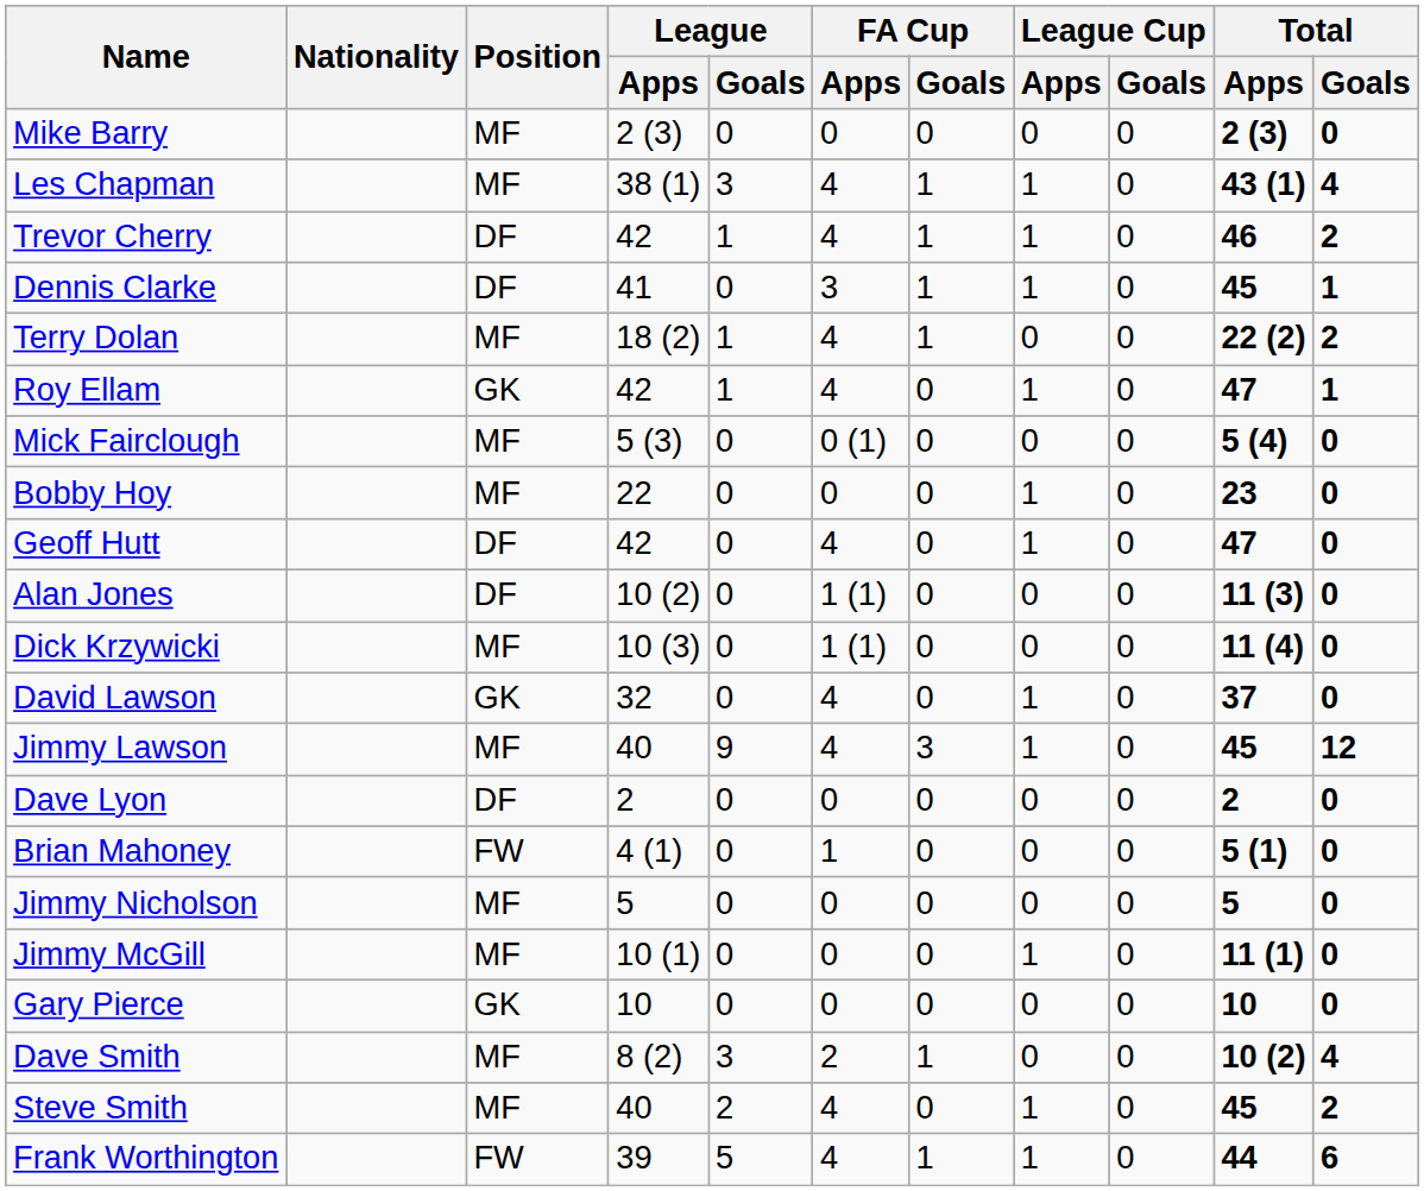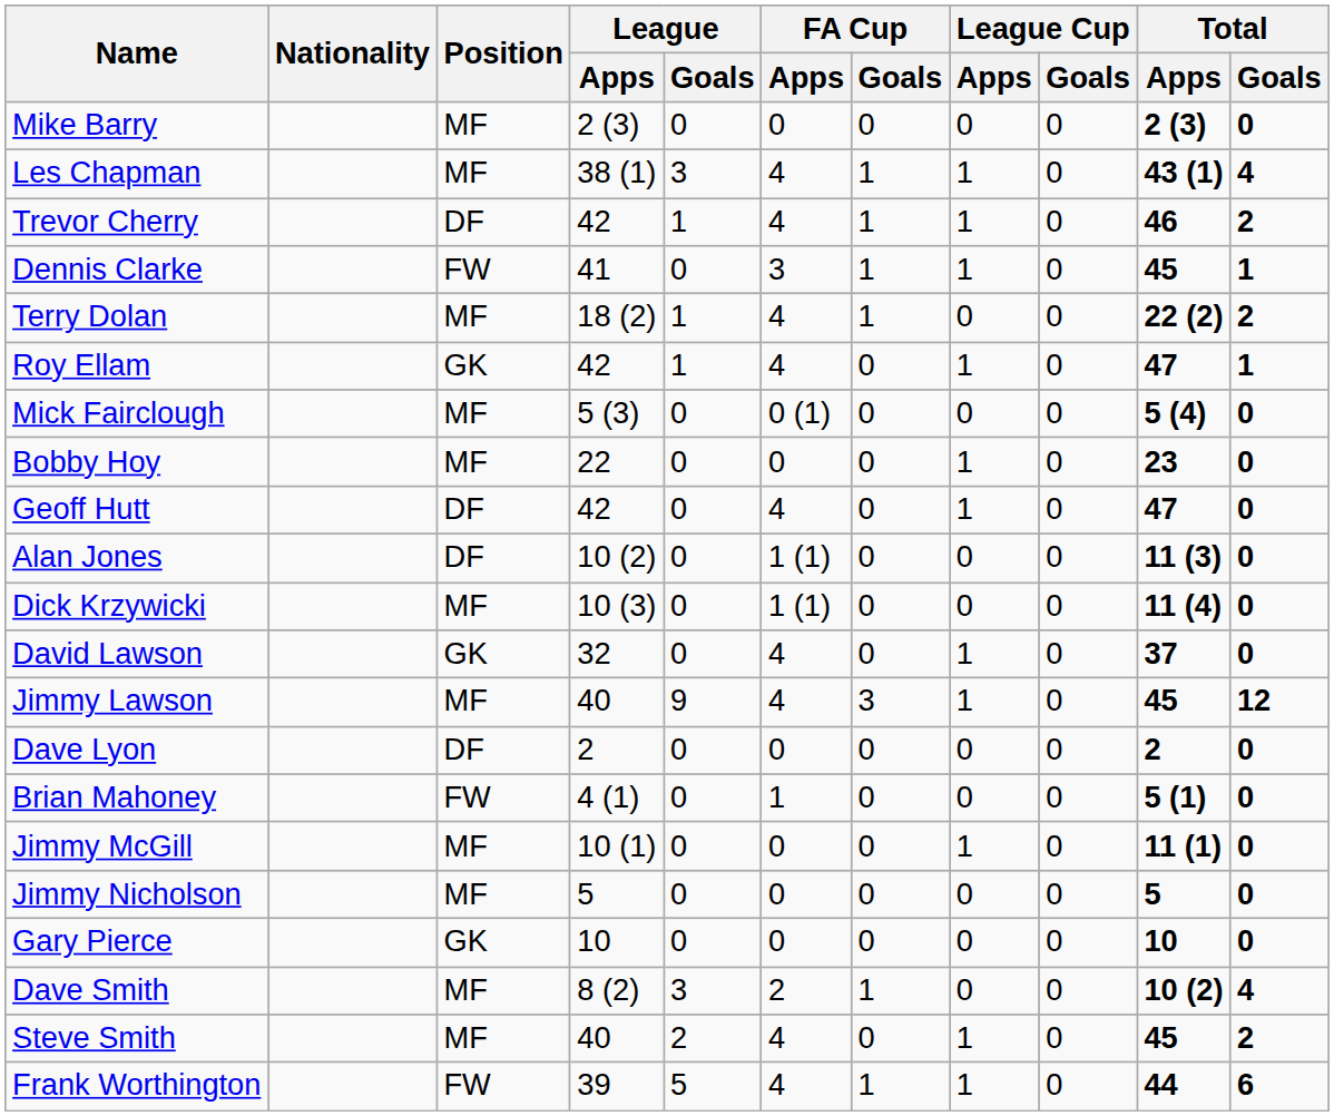 <table class="wikitable sortable">
 <tr>
 <th scope=col rowspan=2>Name</th>
 <th scope=col rowspan=2>Nationality</th>
 <th scope=col rowspan=2>Position</th>
 <th scope=col colspan=2>League</th>
 <th scope=col colspan=2>FA Cup</th>
 <th scope=col colspan=2>League Cup</th>
 <th scope=col colspan=2>Total</th>
 </tr>
 <tr>
 <th>Apps</th>
 <th>Goals</th>
 <th>Apps</th>
 <th>Goals</th>
 <th>Apps</th>
 <th>Goals</th>
 <th>Apps</th>
 <th>Goals</th>
 </tr>
 <tr>
 <td><a href='#'>Mike Barry</a></td>
 <td></td>
 <td>MF</td>
 <td>2 (3)</td>
 <td>0</td>
 <td>0</td>
 <td>0</td>
 <td>0</td>
 <td>0</td>
 <td><strong>2 (3)</strong></td>
 <td><strong>0</strong></td>
 </tr>
 <tr>
 <td><a href='#'>Les Chapman</a></td>
 <td></td>
 <td>MF</td>
 <td>38 (1)</td>
 <td>3</td>
 <td>4</td>
 <td>1</td>
 <td>1</td>
 <td>0</td>
 <td><strong>43 (1)</strong></td>
 <td><strong>4</strong></td>
 </tr>
 <tr>
 <td><a href='#'>Trevor Cherry</a></td>
 <td></td>
 <td>DF</td>
 <td>42</td>
 <td>1</td>
 <td>4</td>
 <td>1</td>
 <td>1</td>
 <td>0</td>
 <td><strong>46</strong></td>
 <td><strong>2</strong></td>
 </tr>
 <tr>
 <td><a href='#'>Dennis Clarke</a></td>
 <td></td>
-<td>DF</td>
+<td>FW</td>
 <td>41</td>
 <td>0</td>
 <td>3</td>
 <td>1</td>
 <td>1</td>
 <td>0</td>
 <td><strong>45</strong></td>
 <td><strong>1</strong></td>
 </tr>
 <tr>
 <td><a href='#'>Terry Dolan</a></td>
 <td></td>
 <td>MF</td>
 <td>18 (2)</td>
 <td>1</td>
 <td>4</td>
 <td>1</td>
 <td>0</td>
 <td>0</td>
 <td><strong>22 (2)</strong></td>
 <td><strong>2</strong></td>
 </tr>
 <tr>
 <td><a href='#'>Roy Ellam</a></td>
 <td></td>
 <td>GK</td>
 <td>42</td>
 <td>1</td>
 <td>4</td>
 <td>0</td>
 <td>1</td>
 <td>0</td>
 <td><strong>47</strong></td>
 <td><strong>1</strong></td>
 </tr>
 <tr>
 <td><a href='#'>Mick Fairclough</a></td>
 <td></td>
 <td>MF</td>
 <td>5 (3)</td>
 <td>0</td>
 <td>0 (1)</td>
 <td>0</td>
 <td>0</td>
 <td>0</td>
 <td><strong>5 (4)</strong></td>
 <td><strong>0</strong></td>
 </tr>
 <tr>
 <td><a href='#'>Bobby Hoy</a></td>
 <td></td>
 <td>MF</td>
 <td>22</td>
 <td>0</td>
 <td>0</td>
 <td>0</td>
 <td>1</td>
 <td>0</td>
 <td><strong>23</strong></td>
 <td><strong>0</strong></td>
 </tr>
 <tr>
 <td><a href='#'>Geoff Hutt</a></td>
 <td></td>
 <td>DF</td>
 <td>42</td>
 <td>0</td>
 <td>4</td>
 <td>0</td>
 <td>1</td>
 <td>0</td>
 <td><strong>47</strong></td>
 <td><strong>0</strong></td>
 </tr>
 <tr>
 <td><a href='#'>Alan Jones</a></td>
 <td></td>
 <td>DF</td>
 <td>10 (2)</td>
 <td>0</td>
 <td>1 (1)</td>
 <td>0</td>
 <td>0</td>
 <td>0</td>
 <td><strong>11 (3)</strong></td>
 <td><strong>0</strong></td>
 </tr>
 <tr>
 <td><a href='#'>Dick Krzywicki</a></td>
 <td></td>
 <td>MF</td>
 <td>10 (3)</td>
 <td>0</td>
 <td>1 (1)</td>
 <td>0</td>
 <td>0</td>
 <td>0</td>
 <td><strong>11 (4)</strong></td>
 <td><strong>0</strong></td>
 </tr>
 <tr>
 <td><a href='#'>David Lawson</a></td>
 <td></td>
 <td>GK</td>
 <td>32</td>
 <td>0</td>
 <td>4</td>
 <td>0</td>
 <td>1</td>
 <td>0</td>
 <td><strong>37</strong></td>
 <td><strong>0</strong></td>
 </tr>
 <tr>
 <td><a href='#'>Jimmy Lawson</a></td>
 <td></td>
 <td>MF</td>
 <td>40</td>
 <td>9</td>
 <td>4</td>
 <td>3</td>
 <td>1</td>
 <td>0</td>
 <td><strong>45</strong></td>
 <td><strong>12</strong></td>
 </tr>
 <tr>
 <td><a href='#'>Dave Lyon</a></td>
 <td></td>
 <td>DF</td>
 <td>2</td>
 <td>0</td>
 <td>0</td>
 <td>0</td>
 <td>0</td>
 <td>0</td>
 <td><strong>2</strong></td>
 <td><strong>0</strong></td>
 </tr>
 <tr>
 <td><a href='#'>Brian Mahoney</a></td>
 <td></td>
 <td>FW</td>
 <td>4 (1)</td>
 <td>0</td>
 <td>1</td>
 <td>0</td>
 <td>0</td>
 <td>0</td>
 <td><strong>5 (1)</strong></td>
 <td><strong>0</strong></td>
 </tr>
 <tr>
+<td><a href='#'>Jimmy McGill</a></td>
+<td></td>
+<td>MF</td>
+<td>10 (1)</td>
+<td>0</td>
+<td>0</td>
+<td>0</td>
+<td>1</td>
+<td>0</td>
+<td><strong>11 (1)</strong></td>
+<td><strong>0</strong></td>
+</tr>
+<tr>
 <td><a href='#'>Jimmy Nicholson</a></td>
 <td></td>
 <td>MF</td>
 <td>5</td>
 <td>0</td>
 <td>0</td>
 <td>0</td>
 <td>0</td>
 <td>0</td>
 <td><strong>5</strong></td>
-<td><strong>0</strong></td>
-</tr>
-<tr>
-<td><a href='#'>Jimmy McGill</a></td>
-<td></td>
-<td>MF</td>
-<td>10 (1)</td>
-<td>0</td>
-<td>0</td>
-<td>0</td>
-<td>1</td>
-<td>0</td>
-<td><strong>11 (1)</strong></td>
 <td><strong>0</strong></td>
 </tr>
 <tr>
 <td><a href='#'>Gary Pierce</a></td>
 <td></td>
 <td>GK</td>
 <td>10</td>
 <td>0</td>
 <td>0</td>
 <td>0</td>
 <td>0</td>
 <td>0</td>
 <td><strong>10</strong></td>
 <td><strong>0</strong></td>
 </tr>
 <tr>
 <td><a href='#'>Dave Smith</a></td>
 <td></td>
 <td>MF</td>
 <td>8 (2)</td>
 <td>3</td>
 <td>2</td>
 <td>1</td>
 <td>0</td>
 <td>0</td>
 <td><strong>10 (2)</strong></td>
 <td><strong>4</strong></td>
 </tr>
 <tr>
 <td><a href='#'>Steve Smith</a></td>
 <td></td>
 <td>MF</td>
 <td>40</td>
 <td>2</td>
 <td>4</td>
 <td>0</td>
 <td>1</td>
 <td>0</td>
 <td><strong>45</strong></td>
 <td><strong>2</strong></td>
 </tr>
 <tr>
 <td><a href='#'>Frank Worthington</a></td>
 <td></td>
 <td>FW</td>
 <td>39</td>
 <td>5</td>
 <td>4</td>
 <td>1</td>
 <td>1</td>
 <td>0</td>
 <td><strong>44</strong></td>
 <td><strong>6</strong></td>
 </tr>
 <tr>
 </tr>
 </table>
